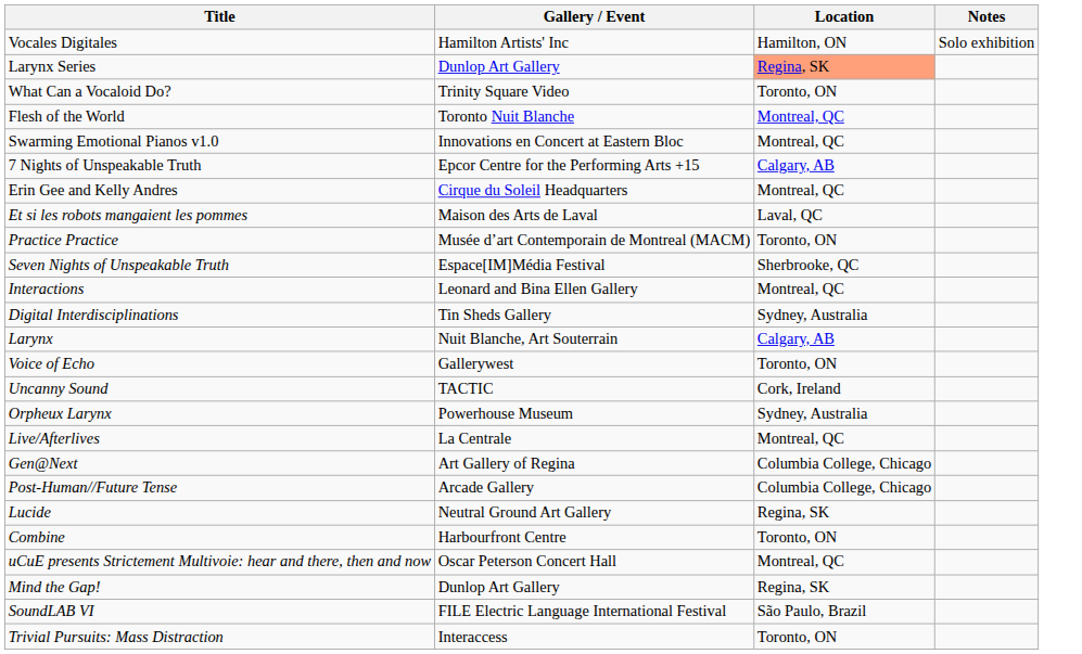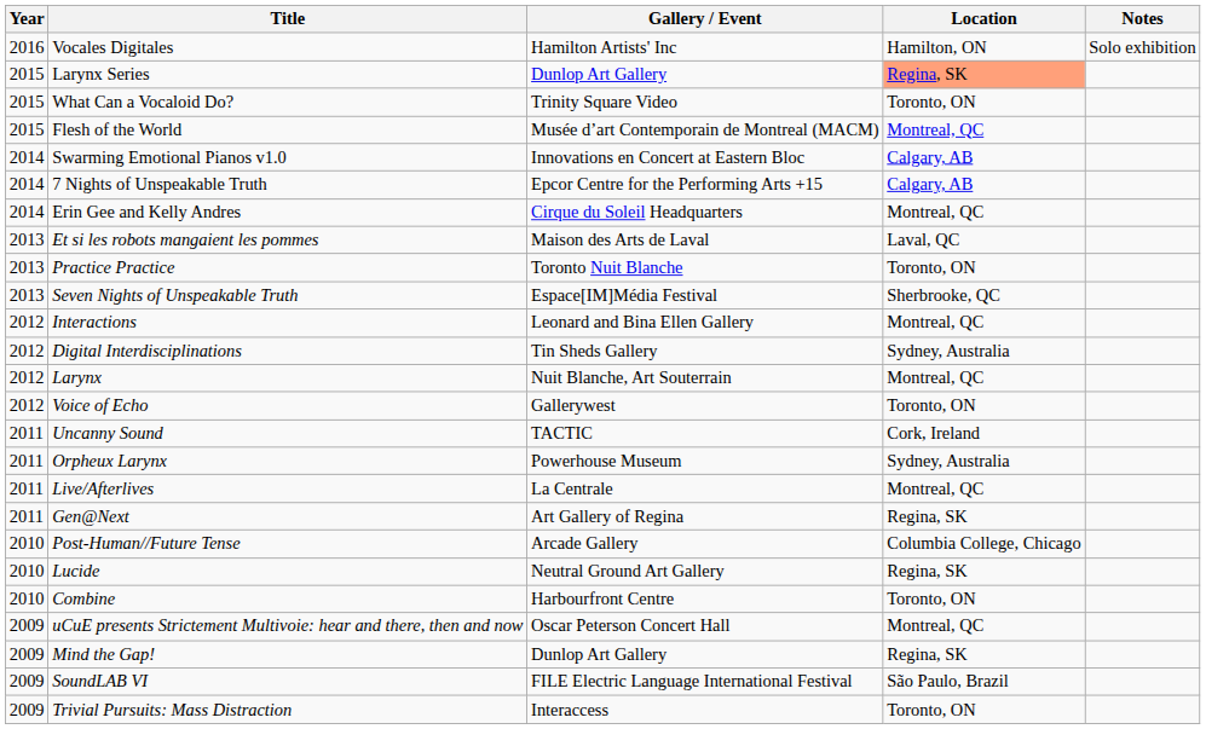 <table class="wikitable sortable">
 <tr>
+<th>Year</th>
 <th>Title</th>
 <th>Gallery / Event</th>
 <th>Location</th>
 <th>Notes</th>
 </tr>
 <tr>
+<td>2016</td>
 <td>Vocales Digitales</td>
 <td>Hamilton Artists' Inc</td>
 <td>Hamilton, ON</td>
 <td>Solo exhibition</td>
 </tr>
 <tr>
+<td>2015</td>
 <td>Larynx Series</td>
 <td><a href='#'>Dunlop Art Gallery</a></td>
 <td style="background: lightsalmon;"><a href='#'>Regina</a>, SK</td>
 <td></td>
 </tr>
 <tr>
+<td>2015</td>
 <td>What Can a Vocaloid Do?</td>
 <td>Trinity Square Video</td>
 <td>Toronto, ON</td>
 <td></td>
 </tr>
 <tr>
+<td>2015</td>
 <td>Flesh of the World</td>
-<td>Toronto <a href='#'>Nuit Blanche</a></td>
+<td>Musée d’art Contemporain de Montreal (MACM)</td>
 <td><a href='#'>Montreal, QC</a></td>
 <td></td>
 </tr>
 <tr>
+<td>2014</td>
 <td>Swarming Emotional Pianos v1.0</td>
 <td>Innovations en Concert at Eastern Bloc</td>
-<td>Montreal, QC</td>
+<td><a href='#'>Calgary, AB</a></td>
 <td></td>
 </tr>
 <tr>
+<td>2014</td>
 <td>7 Nights of Unspeakable Truth</td>
 <td>Epcor Centre for the Performing Arts +15</td>
 <td><a href='#'>Calgary, AB</a></td>
 <td></td>
 </tr>
 <tr>
+<td>2014</td>
 <td>Erin Gee and Kelly Andres</td>
 <td><a href='#'>Cirque du Soleil</a> Headquarters</td>
 <td>Montreal, QC</td>
 <td></td>
 </tr>
 <tr>
+<td>2013</td>
 <td><em>Et si les robots mangaient les pommes</em></td>
 <td>Maison des Arts de Laval</td>
 <td>Laval, QC</td>
 <td></td>
 </tr>
 <tr>
+<td>2013</td>
 <td><em>Practice Practice</em></td>
-<td>Musée d’art Contemporain de Montreal (MACM)</td>
+<td>Toronto <a href='#'>Nuit Blanche</a></td>
 <td>Toronto, ON</td>
 <td></td>
 </tr>
 <tr>
+<td>2013</td>
 <td><em>Seven Nights of Unspeakable Truth</em></td>
 <td>Espace[IM]Média Festival</td>
 <td>Sherbrooke, QC</td>
 <td></td>
 </tr>
 <tr>
+<td>2012</td>
 <td><em>Interactions</em></td>
 <td>Leonard and Bina Ellen Gallery</td>
 <td>Montreal, QC</td>
 <td></td>
 </tr>
 <tr>
+<td>2012</td>
 <td><em>Digital Interdisciplinations</em></td>
 <td>Tin Sheds Gallery</td>
 <td>Sydney, Australia</td>
 <td></td>
 </tr>
 <tr>
+<td>2012</td>
 <td><em>Larynx</em></td>
 <td>Nuit Blanche, Art Souterrain</td>
-<td><a href='#'>Calgary, AB</a></td>
+<td>Montreal, QC</td>
 <td></td>
 </tr>
 <tr>
+<td>2012</td>
 <td><em>Voice of Echo</em></td>
 <td>Gallerywest</td>
 <td>Toronto, ON</td>
 <td></td>
 </tr>
 <tr>
+<td>2011</td>
 <td><em>Uncanny Sound</em></td>
 <td>TACTIC</td>
 <td>Cork, Ireland</td>
 <td></td>
 </tr>
 <tr>
+<td>2011</td>
 <td><em>Orpheux Larynx</em></td>
 <td>Powerhouse Museum</td>
 <td>Sydney, Australia</td>
 <td></td>
 </tr>
 <tr>
+<td>2011</td>
 <td><em>Live/Afterlives</em></td>
 <td>La Centrale</td>
 <td>Montreal, QC</td>
 <td></td>
 </tr>
 <tr>
+<td>2011</td>
 <td><em>Gen@Next</em></td>
 <td>Art Gallery of Regina</td>
-<td>Columbia College, Chicago</td>
+<td>Regina, SK</td>
 <td></td>
 </tr>
 <tr>
+<td>2010</td>
 <td><em>Post-Human//Future Tense</em></td>
 <td>Arcade Gallery</td>
 <td>Columbia College, Chicago</td>
 <td></td>
 </tr>
 <tr>
+<td>2010</td>
 <td><em>Lucide</em></td>
 <td>Neutral Ground Art Gallery</td>
 <td>Regina, SK</td>
 <td></td>
 </tr>
 <tr>
+<td>2010</td>
 <td><em>Combine</em></td>
 <td>Harbourfront Centre</td>
 <td>Toronto, ON</td>
 <td></td>
 </tr>
 <tr>
+<td>2009</td>
 <td><em>uCuE presents Strictement Multivoie: hear and there, then and now</em></td>
 <td>Oscar Peterson Concert Hall</td>
 <td>Montreal, QC</td>
 <td></td>
 </tr>
 <tr>
+<td>2009</td>
 <td><em>Mind the Gap!</em></td>
 <td>Dunlop Art Gallery</td>
 <td>Regina, SK</td>
 <td></td>
 </tr>
 <tr>
+<td>2009</td>
 <td><em>SoundLAB VI</em></td>
 <td>FILE Electric Language International Festival</td>
 <td>São Paulo, Brazil</td>
 <td></td>
 </tr>
 <tr>
+<td>2009</td>
 <td><em>Trivial Pursuits: Mass Distraction</em></td>
 <td>Interaccess</td>
 <td>Toronto, ON</td>
 <td></td>
 </tr>
 </table>
